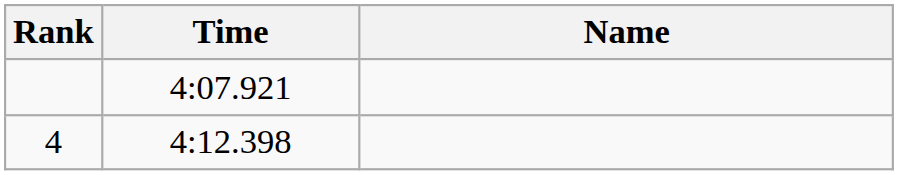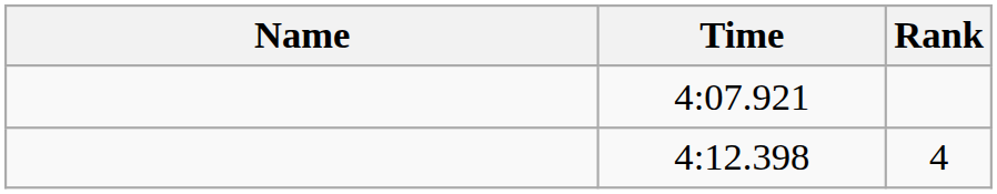 <table class="wikitable" style="text-align:center;">
 <tr>
+<th style="width:15em">Name</th>
+<th style="width:7em">Time</th>
 <th>Rank</th>
-<th style="width:7em">Time</th>
-<th style="width:15em">Name</th>
 </tr>
 <tr>
+<td align="left"></td>
+<td>4:07.921</td>
 <td></td>
-<td>4:07.921</td>
-<td align="left"></td>
 </tr>
 <tr>
+<td align="left"></td>
+<td>4:12.398</td>
 <td>4</td>
-<td>4:12.398</td>
-<td align="left"></td>
 </tr>
 </table>
